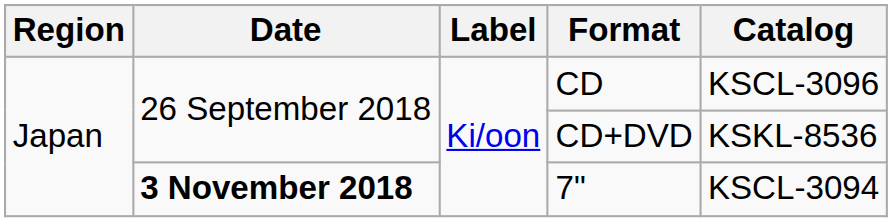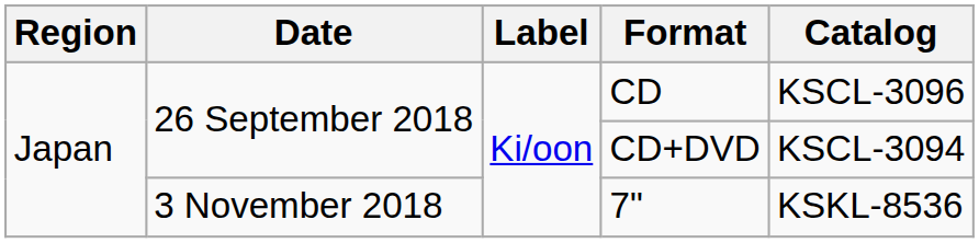 <table class="wikitable">
 <tr>
 <th>Region</th>
 <th>Date</th>
 <th>Label</th>
 <th>Format</th>
 <th>Catalog</th>
 </tr>
 <tr>
 <td rowspan="3">Japan</td>
 <td rowspan="2">26 September 2018</td>
 <td rowspan="3"><a href='#'>Ki/oon</a></td>
 <td>CD</td>
 <td>KSCL-3096</td>
 </tr>
 <tr>
 <td>CD+DVD</td>
+<td>KSCL-3094</td>
+</tr>
+<tr>
+<td>3 November 2018</td>
+<td>7"</td>
 <td>KSKL-8536</td>
 </tr>
-<tr>
-<td><strong>3 November 2018</strong></td>
-<td>7"</td>
-<td>KSCL-3094</td>
-</tr>
 </table>
